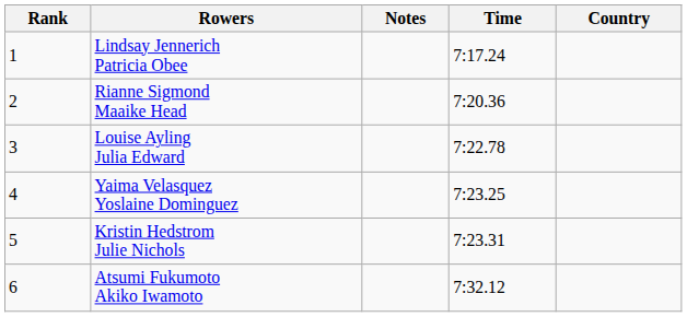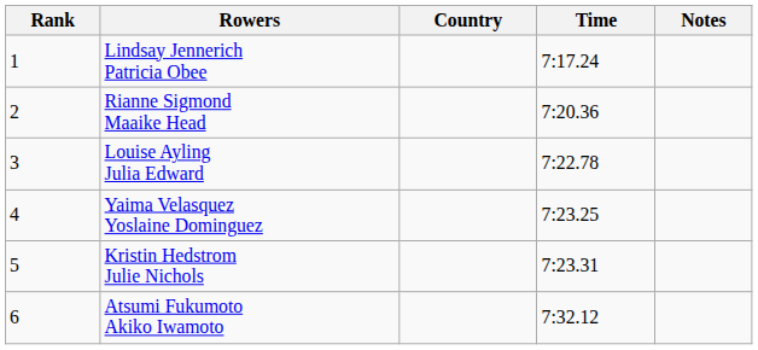 <table class="wikitable sortable" width=50%>
 <tr>
 <th>Rank</th>
 <th>Rowers</th>
+<th>Country</th>
+<th>Time</th>
 <th>Notes</th>
-<th>Time</th>
-<th>Country</th>
 </tr>
 <tr>
 <td>1</td>
 <td><a href='#'>Lindsay Jennerich</a><br><a href='#'>Patricia Obee</a></td>
 <td></td>
 <td>7:17.24</td>
 <td></td>
 </tr>
 <tr>
 <td>2</td>
 <td><a href='#'>Rianne Sigmond</a><br><a href='#'>Maaike Head</a></td>
 <td></td>
 <td>7:20.36</td>
 <td></td>
 </tr>
 <tr>
 <td>3</td>
 <td><a href='#'>Louise Ayling</a><br><a href='#'>Julia Edward</a></td>
 <td></td>
 <td>7:22.78</td>
 <td></td>
 </tr>
 <tr>
 <td>4</td>
 <td><a href='#'>Yaima Velasquez</a><br><a href='#'>Yoslaine Dominguez</a></td>
 <td></td>
 <td>7:23.25</td>
 <td></td>
 </tr>
 <tr>
 <td>5</td>
 <td><a href='#'>Kristin Hedstrom</a><br><a href='#'>Julie Nichols</a></td>
 <td></td>
 <td>7:23.31</td>
 <td></td>
 </tr>
 <tr>
 <td>6</td>
 <td><a href='#'>Atsumi Fukumoto</a><br><a href='#'>Akiko Iwamoto</a></td>
 <td></td>
 <td>7:32.12</td>
 <td></td>
 </tr>
 </table>
